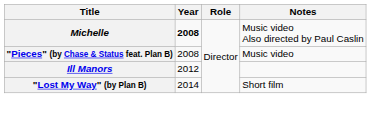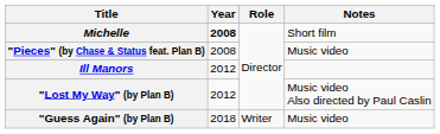 <table class="wikitable sortable plainrowheaders">
 <tr>
 <th scope="col">Title</th>
 <th scope="col">Year</th>
 <th scope="col">Role</th>
 <th scope="col" class="unsortable">Notes</th>
 </tr>
 <tr>
 <th scope="row"><em>Michelle</em></th>
 <td style="text-align:center;"><strong>2008</strong></td>
 <td rowspan="4">Director</td>
-<td>Music video <br>Also directed by Paul Caslin</td>
+<td>Short film</td>
 </tr>
 <tr>
 <th scope="row">"<a href='#'>Pieces</a>" <small>(by <a href='#'>Chase & Status</a> feat. Plan B)</small></th>
 <td style="text-align:center;">2008</td>
 <td>Music video</td>
 </tr>
 <tr>
 <th scope="row"><em><a href='#'>Ill Manors</a></em></th>
 <td style="text-align:center;">2012</td>
 <td></td>
 </tr>
 <tr>
 <th scope="row">"<a href='#'>Lost My Way</a>" <small>(by Plan B)</small></th>
-<td style="text-align:center;">2014</td>
-<td>Short film</td>
+<td style="text-align:center;">2012</td>
+<td>Music video <br>Also directed by Paul Caslin</td>
+</tr>
+<tr>
+<th scope="row">"Guess Again" <small>(by Plan B)</small></th>
+<td style="text-align:center;">2018</td>
+<td>Writer</td>
+<td>Music video</td>
 </tr>
 </table>
